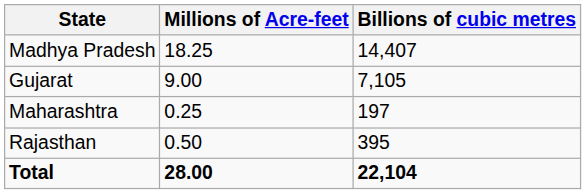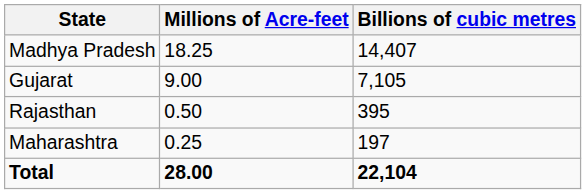 <table class="wikitable">
 <tr>
 <th>State</th>
 <th>Millions of <a href='#'>Acre-feet</a></th>
 <th>Billions of <a href='#'>cubic metres</a></th>
 </tr>
 <tr>
 <td>Madhya Pradesh</td>
 <td>18.25</td>
 <td>14,407</td>
 </tr>
 <tr>
 <td>Gujarat</td>
 <td>9.00</td>
 <td>7,105</td>
 </tr>
 <tr>
+<td>Rajasthan</td>
+<td>0.50</td>
+<td>395</td>
+</tr>
+<tr>
 <td>Maharashtra</td>
 <td>0.25</td>
 <td>197</td>
-</tr>
-<tr>
-<td>Rajasthan</td>
-<td>0.50</td>
-<td>395</td>
 </tr>
 <tr>
 <td><strong>Total</strong></td>
 <td><strong>28.00</strong></td>
 <td><strong>22,104</strong></td>
 </tr>
 </table>
